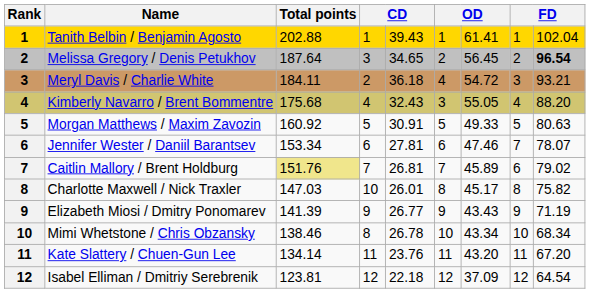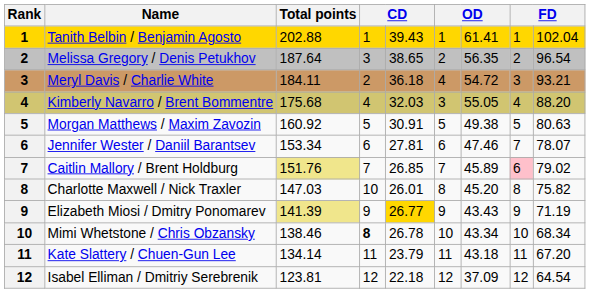 <table class="wikitable">
 <tr>
 <th>Rank</th>
 <th>Name</th>
 <th>Total points</th>
 <th colspan="2" width="80px"><a href='#'>CD</a></th>
 <th colspan="2" width="80px"><a href='#'>OD</a></th>
 <th colspan="2" width="80px"><a href='#'>FD</a></th>
 </tr>
 <tr bgcolor="gold">
 <td align="center"><strong>1</strong></td>
 <td><a href='#'>Tanith Belbin</a> / <a href='#'>Benjamin Agosto</a></td>
 <td>202.88</td>
 <td>1</td>
 <td>39.43</td>
 <td>1</td>
 <td>61.41</td>
 <td>1</td>
 <td>102.04</td>
 </tr>
 <tr bgcolor="silver">
 <td align="center"><strong>2</strong></td>
 <td><a href='#'>Melissa Gregory</a> / <a href='#'>Denis Petukhov</a></td>
 <td>187.64</td>
 <td>3</td>
-<td>34.65</td>
+<td>38.65</td>
 <td>2</td>
-<td>56.45</td>
+<td>56.35</td>
 <td>2</td>
-<td><strong>96.54</strong></td>
+<td>96.54</td>
 </tr>
 <tr bgcolor="cc9966">
 <td align="center"><strong>3</strong></td>
 <td><a href='#'>Meryl Davis</a> / <a href='#'>Charlie White</a></td>
 <td>184.11</td>
 <td>2</td>
 <td>36.18</td>
 <td>4</td>
 <td>54.72</td>
 <td>3</td>
 <td>93.21</td>
 </tr>
 <tr bgcolor="#d1c571">
 <td align="center"><strong>4</strong></td>
 <td><a href='#'>Kimberly Navarro</a> / <a href='#'>Brent Bommentre</a></td>
 <td>175.68</td>
 <td>4</td>
-<td>32.43</td>
+<td>32.03</td>
 <td>3</td>
 <td>55.05</td>
 <td>4</td>
 <td>88.20</td>
 </tr>
 <tr>
 <th>5</th>
 <td><a href='#'>Morgan Matthews</a> / <a href='#'>Maxim Zavozin</a></td>
 <td>160.92</td>
 <td>5</td>
 <td>30.91</td>
 <td>5</td>
-<td>49.33</td>
+<td>49.38</td>
 <td>5</td>
 <td>80.63</td>
 </tr>
 <tr>
 <th>6</th>
 <td><a href='#'>Jennifer Wester</a> / <a href='#'>Daniil Barantsev</a></td>
 <td>153.34</td>
 <td>6</td>
 <td>27.81</td>
 <td>6</td>
 <td>47.46</td>
 <td>7</td>
 <td>78.07</td>
 </tr>
 <tr>
 <th>7</th>
 <td><a href='#'>Caitlin Mallory</a> / Brent Holdburg</td>
 <td style="background: khaki;">151.76</td>
 <td>7</td>
-<td>26.81</td>
+<td>26.85</td>
 <td>7</td>
 <td>45.89</td>
-<td>6</td>
+<td style="background: pink;">6</td>
 <td>79.02</td>
 </tr>
 <tr>
 <th>8</th>
 <td>Charlotte Maxwell / Nick Traxler</td>
 <td>147.03</td>
 <td>10</td>
 <td>26.01</td>
 <td>8</td>
-<td>45.17</td>
+<td>45.20</td>
 <td>8</td>
 <td>75.82</td>
 </tr>
 <tr>
 <th>9</th>
 <td>Elizabeth Miosi / Dmitry Ponomarev</td>
-<td>141.39</td>
+<td style="background: khaki;">141.39</td>
 <td>9</td>
-<td>26.77</td>
+<td style="background: gold;">26.77</td>
 <td>9</td>
 <td>43.43</td>
 <td>9</td>
 <td>71.19</td>
 </tr>
 <tr>
 <th>10</th>
 <td>Mimi Whetstone / <a href='#'>Chris Obzansky</a></td>
 <td>138.46</td>
-<td>8</td>
+<td><strong>8</strong></td>
 <td>26.78</td>
 <td>10</td>
 <td>43.34</td>
 <td>10</td>
 <td>68.34</td>
 </tr>
 <tr>
 <th>11</th>
 <td><a href='#'>Kate Slattery</a> / <a href='#'>Chuen-Gun Lee</a></td>
 <td>134.14</td>
 <td>11</td>
-<td>23.76</td>
+<td>23.79</td>
 <td>11</td>
-<td>43.20</td>
+<td>43.18</td>
 <td>11</td>
 <td>67.20</td>
 </tr>
 <tr>
 <th>12</th>
 <td>Isabel Elliman / Dmitriy Serebrenik</td>
 <td>123.81</td>
 <td>12</td>
 <td>22.18</td>
 <td>12</td>
 <td>37.09</td>
 <td>12</td>
 <td>64.54</td>
 </tr>
 </table>
